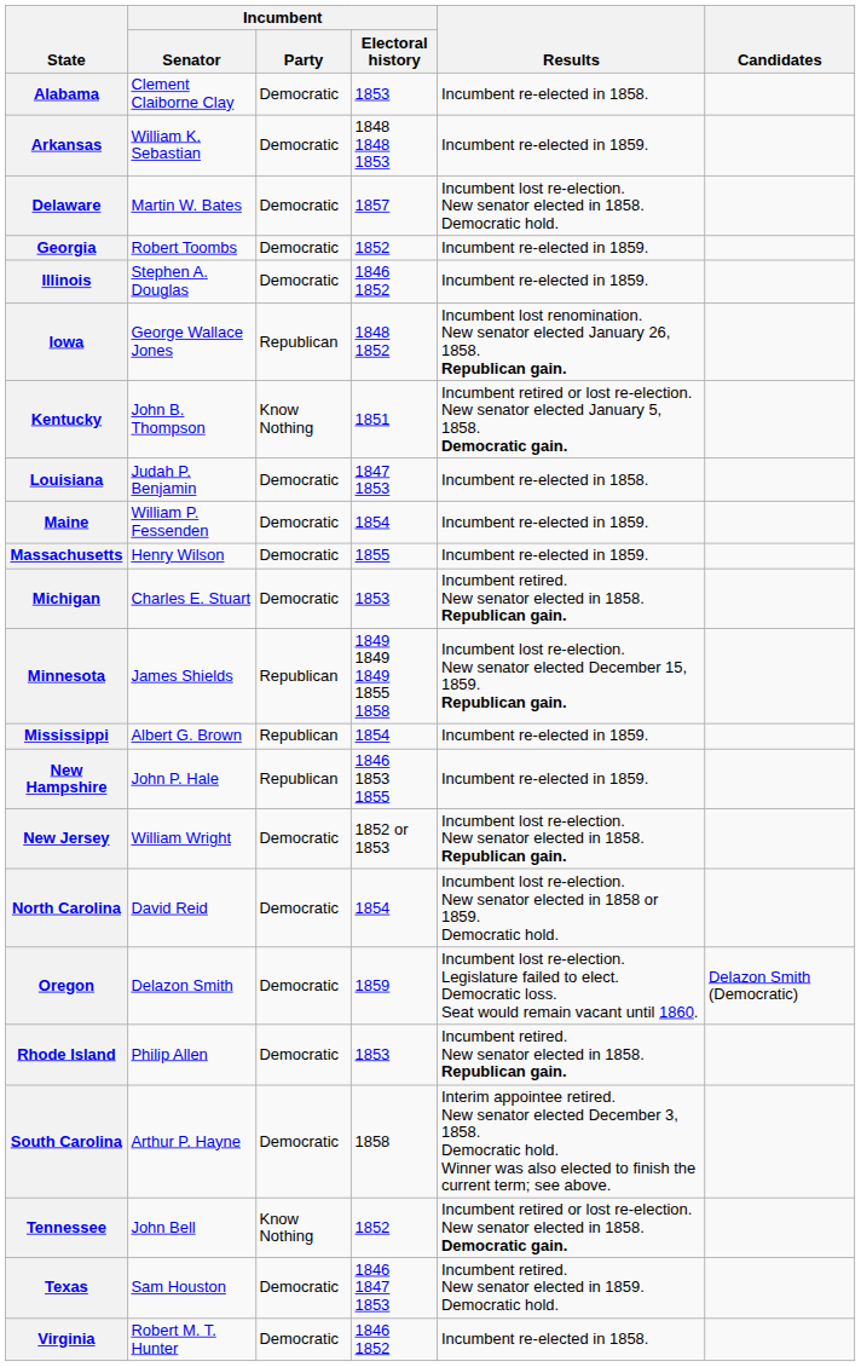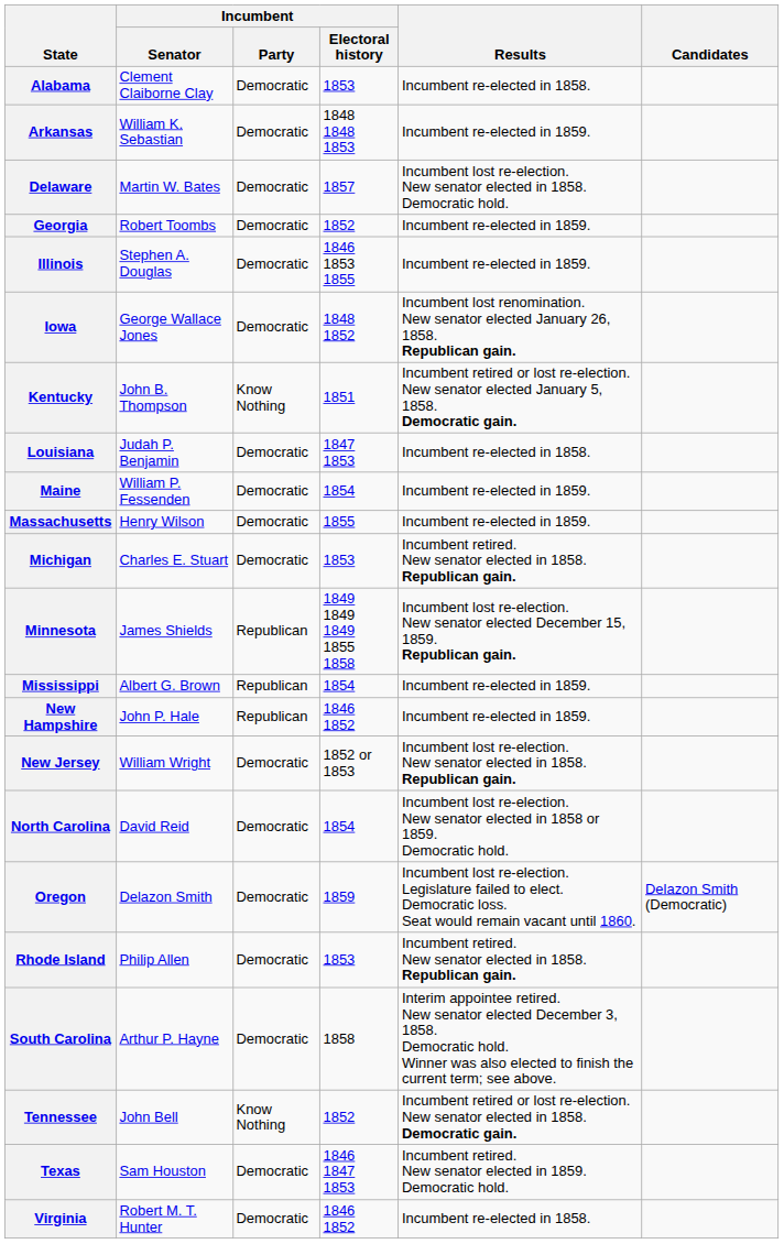 <table class=wikitable>
 <tr valign=bottom>
 <th rowspan=2>State</th>
 <th colspan=3>Incumbent</th>
 <th rowspan=2>Results</th>
 <th rowspan=2>Candidates</th>
 </tr>
 <tr valign=bottom>
 <th>Senator</th>
 <th>Party</th>
 <th>Electoral<br>history</th>
 </tr>
 <tr>
 <th><a href='#'>Alabama</a></th>
 <td><a href='#'>Clement Claiborne Clay</a></td>
 <td>Democratic</td>
 <td><a href='#'>1853 </a></td>
 <td>Incumbent re-elected in 1858.</td>
 <td nowrap></td>
 </tr>
 <tr>
 <th><a href='#'>Arkansas</a></th>
 <td><a href='#'>William K. Sebastian</a></td>
 <td>Democratic</td>
 <td>1848 <br><a href='#'>1848 </a><br><a href='#'>1853</a></td>
 <td>Incumbent re-elected in 1859.</td>
 <td nowrap></td>
 </tr>
 <tr>
 <th><a href='#'>Delaware</a></th>
 <td><a href='#'>Martin W. Bates</a></td>
 <td>Democratic</td>
 <td><a href='#'>1857 </a></td>
 <td>Incumbent lost re-election.<br>New senator elected in 1858.<br>Democratic hold.</td>
 <td nowrap></td>
 </tr>
 <tr>
 <th><a href='#'>Georgia</a></th>
 <td><a href='#'>Robert Toombs</a></td>
 <td>Democratic</td>
 <td><a href='#'>1852</a></td>
 <td>Incumbent re-elected in 1859.</td>
 <td nowrap></td>
 </tr>
 <tr>
 <th><a href='#'>Illinois</a></th>
 <td><a href='#'>Stephen A. Douglas</a></td>
 <td>Democratic</td>
-<td><a href='#'>1846</a><br><a href='#'>1852</a></td>
+<td><a href='#'>1846</a><br>1853 <br><a href='#'>1855</a></td>
 <td>Incumbent re-elected in 1859.</td>
 <td nowrap></td>
 </tr>
 <tr>
 <th><a href='#'>Iowa</a></th>
 <td><a href='#'>George Wallace Jones</a></td>
-<td>Republican</td>
+<td>Democratic</td>
 <td><a href='#'>1848</a><br><a href='#'>1852</a></td>
 <td>Incumbent lost renomination.<br>New senator elected January 26, 1858.<br><strong>Republican gain.</strong></td>
 <td nowrap></td>
 </tr>
 <tr>
 <th><a href='#'>Kentucky</a></th>
 <td><a href='#'>John B. Thompson</a></td>
 <td>Know Nothing</td>
 <td><a href='#'>1851</a></td>
 <td>Incumbent retired or lost re-election.<br>New senator elected January 5, 1858.<br><strong>Democratic gain.</strong></td>
 <td nowrap></td>
 </tr>
 <tr>
 <th><a href='#'>Louisiana</a></th>
 <td><a href='#'>Judah P. Benjamin</a></td>
 <td>Democratic</td>
 <td><a href='#'>1847</a><br><a href='#'>1853</a></td>
 <td>Incumbent re-elected in 1858.</td>
 <td nowrap></td>
 </tr>
 <tr>
 <th><a href='#'>Maine</a></th>
 <td><a href='#'>William P. Fessenden</a></td>
 <td>Democratic</td>
 <td><a href='#'>1854 </a></td>
 <td>Incumbent re-elected in 1859.</td>
 <td nowrap></td>
 </tr>
 <tr>
 <th><a href='#'>Massachusetts</a></th>
 <td><a href='#'>Henry Wilson</a></td>
 <td>Democratic</td>
 <td><a href='#'>1855 </a></td>
 <td>Incumbent re-elected in 1859.</td>
 <td nowrap></td>
 </tr>
 <tr>
 <th><a href='#'>Michigan</a></th>
 <td><a href='#'>Charles E. Stuart</a></td>
 <td>Democratic</td>
 <td><a href='#'>1853</a></td>
 <td>Incumbent retired.<br>New senator elected in 1858.<br><strong>Republican gain.</strong></td>
 <td nowrap></td>
 </tr>
 <tr>
 <th><a href='#'>Minnesota</a></th>
 <td><a href='#'>James Shields</a></td>
 <td>Republican</td>
 <td><a href='#'>1849 </a><br>1849 <br><a href='#'>1849 </a><br>1855 <br><a href='#'>1858 </a></td>
 <td>Incumbent lost re-election.<br>New senator elected December 15, 1859.<br><strong>Republican gain.</strong></td>
 <td nowrap></td>
 </tr>
 <tr>
 <th><a href='#'>Mississippi</a></th>
 <td><a href='#'>Albert G. Brown</a></td>
 <td>Republican</td>
 <td><a href='#'>1854 </a></td>
 <td>Incumbent re-elected in 1859.</td>
 <td nowrap></td>
 </tr>
 <tr>
 <th><a href='#'>New Hampshire</a></th>
 <td><a href='#'>John P. Hale</a></td>
 <td>Republican</td>
-<td><a href='#'>1846</a><br>1853 <br><a href='#'>1855</a></td>
+<td><a href='#'>1846</a><br><a href='#'>1852</a></td>
 <td>Incumbent re-elected in 1859.</td>
 <td nowrap></td>
 </tr>
 <tr>
 <th><a href='#'>New Jersey</a></th>
 <td><a href='#'>William Wright</a></td>
 <td>Democratic</td>
 <td>1852 or 1853</td>
 <td>Incumbent lost re-election.<br>New senator elected in 1858.<br><strong>Republican gain.</strong></td>
 <td nowrap></td>
 </tr>
 <tr>
 <th><a href='#'>North Carolina</a></th>
 <td><a href='#'>David Reid</a></td>
 <td>Democratic</td>
 <td><a href='#'>1854</a></td>
 <td>Incumbent lost re-election.<br>New senator elected in 1858 or 1859.<br>Democratic hold.</td>
 <td nowrap></td>
 </tr>
 <tr>
 <th><a href='#'>Oregon</a></th>
 <td><a href='#'>Delazon Smith</a></td>
 <td>Democratic</td>
 <td><a href='#'>1859</a></td>
 <td>Incumbent lost re-election.<br>Legislature failed to elect.<br>Democratic loss.<br>Seat would remain vacant until <a href='#'>1860</a>.</td>
 <td><a href='#'>Delazon Smith</a> (Democratic)<br></td>
 </tr>
 <tr>
 <th><a href='#'>Rhode Island</a></th>
 <td><a href='#'>Philip Allen</a></td>
 <td>Democratic</td>
 <td><a href='#'>1853</a></td>
 <td>Incumbent retired.<br>New senator elected in 1858.<br><strong>Republican gain.</strong></td>
 <td nowrap></td>
 </tr>
 <tr>
 <th><a href='#'>South Carolina</a></th>
 <td><a href='#'>Arthur P. Hayne</a></td>
 <td>Democratic</td>
 <td>1858 </td>
 <td>Interim appointee retired.<br>New senator elected December 3, 1858.<br>Democratic hold.<br>Winner was also elected to finish the current term; see above.</td>
 <td nowrap></td>
 </tr>
 <tr>
 <th><a href='#'>Tennessee</a></th>
 <td><a href='#'>John Bell</a></td>
 <td>Know Nothing</td>
 <td><a href='#'>1852</a></td>
 <td>Incumbent retired or lost re-election.<br>New senator elected in 1858.<br><strong>Democratic gain.</strong></td>
 <td nowrap></td>
 </tr>
 <tr>
 <th><a href='#'>Texas</a></th>
 <td><a href='#'>Sam Houston</a></td>
 <td>Democratic</td>
 <td><a href='#'>1846</a><br><a href='#'>1847</a><br><a href='#'>1853</a></td>
 <td>Incumbent retired.<br>New senator elected in 1859.<br>Democratic hold.</td>
 <td nowrap></td>
 </tr>
 <tr>
 <th><a href='#'>Virginia</a></th>
 <td><a href='#'>Robert M. T. Hunter</a></td>
 <td>Democratic</td>
 <td><a href='#'>1846</a><br><a href='#'>1852</a></td>
 <td>Incumbent re-elected in 1858.</td>
 <td nowrap></td>
 </tr>
 </table>
